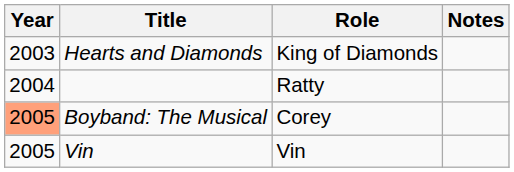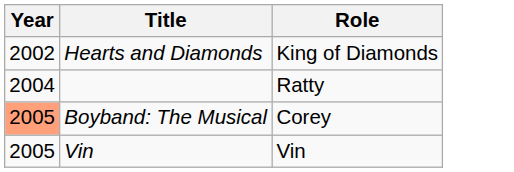 <table class="wikitable sortable">
 <tr>
 <th>Year</th>
 <th>Title</th>
 <th>Role</th>
-<th class="unsortable">Notes</th>
 </tr>
 <tr>
-<td>2003</td>
+<td>2002</td>
 <td><em>Hearts and Diamonds</em></td>
 <td>King of Diamonds</td>
-<td></td>
 </tr>
 <tr>
 <td>2004</td>
 <td><em></em></td>
 <td>Ratty</td>
-<td></td>
 </tr>
 <tr>
 <td style="background: lightsalmon;">2005</td>
 <td><em>Boyband: The Musical</em></td>
 <td>Corey</td>
-<td></td>
 </tr>
 <tr>
 <td>2005</td>
 <td><em>Vin</em></td>
 <td>Vin</td>
-<td></td>
 </tr>
 </table>
